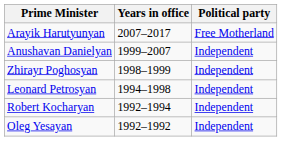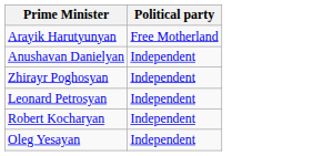 <table class="wikitable">
 <tr>
 <th>Prime Minister</th>
-<th>Years in office</th>
 <th>Political party</th>
 </tr>
 <tr>
 <td><a href='#'>Arayik Harutyunyan</a></td>
-<td>2007–2017</td>
 <td><a href='#'>Free Motherland</a></td>
 </tr>
 <tr>
 <td><a href='#'>Anushavan Danielyan</a></td>
-<td>1999–2007</td>
 <td><a href='#'>Independent</a></td>
 </tr>
 <tr>
 <td><a href='#'>Zhirayr Poghosyan</a></td>
-<td>1998–1999</td>
 <td><a href='#'>Independent</a></td>
 </tr>
 <tr>
 <td><a href='#'>Leonard Petrosyan</a></td>
-<td>1994–1998</td>
 <td><a href='#'>Independent</a></td>
 </tr>
 <tr>
 <td><a href='#'>Robert Kocharyan</a></td>
-<td>1992–1994</td>
 <td><a href='#'>Independent</a></td>
 </tr>
 <tr>
 <td><a href='#'>Oleg Yesayan</a></td>
-<td>1992–1992</td>
 <td><a href='#'>Independent</a></td>
 </tr>
 </table>
